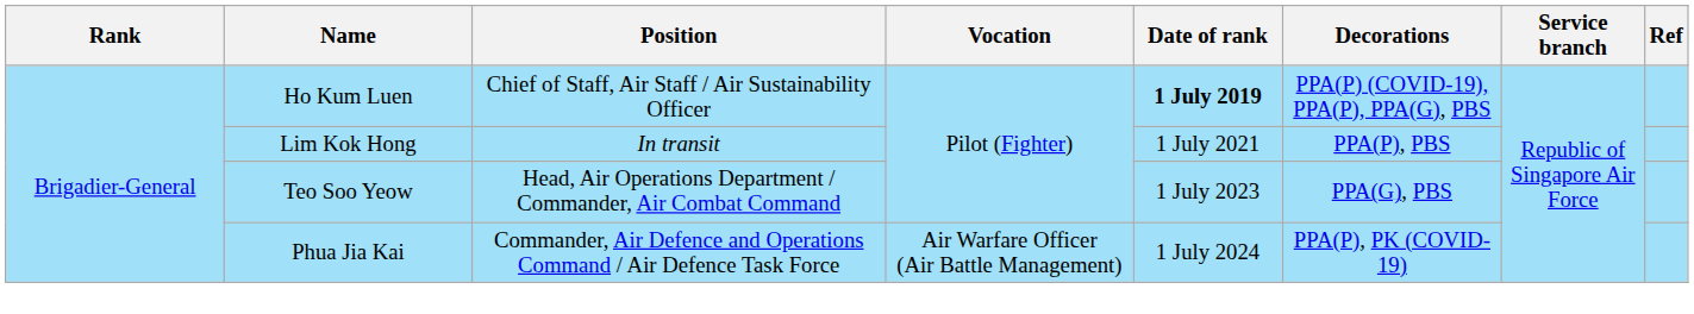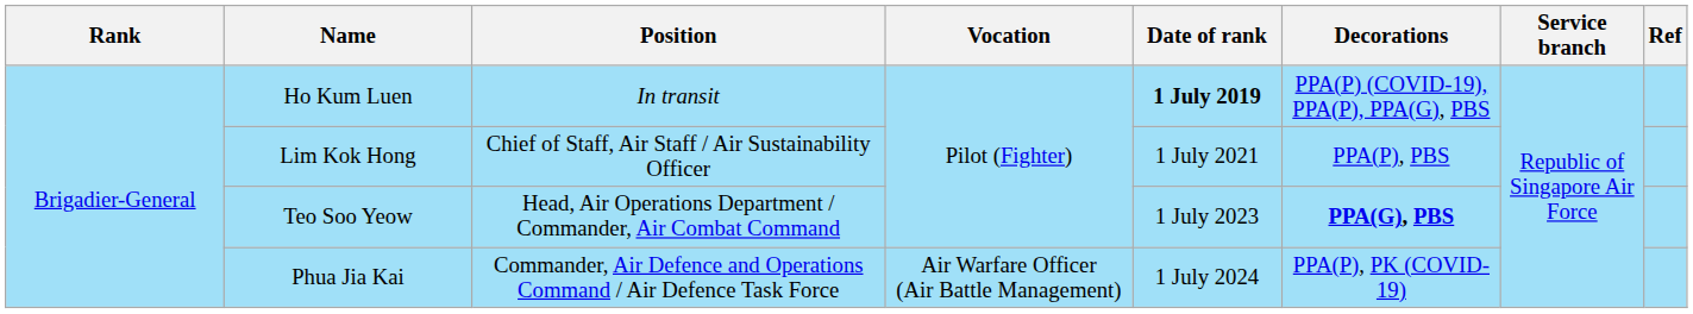 <table class="wikitable" style="text-align:center">
 <tr>
 <th width="150">Rank</th>
 <th width="170">Name</th>
 <th width="290">Position</th>
 <th width="170">Vocation</th>
 <th width="100">Date of rank</th>
 <th width="150">Decorations</th>
 <th width="95">Service branch</th>
 <th width="8">Ref</th>
 </tr>
 <tr style="background:#A0E0F8;">
 <td rowspan="4"><br><a href='#'>Brigadier-General</a></td>
 <td>Ho Kum Luen</td>
-<td>Chief of Staff, Air Staff / Air Sustainability Officer</td>
+<td><em>In transit</em></td>
 <td rowspan="3">Pilot (<a href='#'>Fighter</a>)</td>
 <td><strong>1 July 2019</strong></td>
 <td><a href='#'>PPA(P) (COVID-19), PPA(P), PPA(G)</a>, <a href='#'>PBS</a></td>
 <td rowspan="5"><a href='#'>Republic of Singapore Air Force</a></td>
 <td></td>
 </tr>
 <tr style="background:#A0E0F8;">
 <td>Lim Kok Hong</td>
-<td><em>In transit</em></td>
+<td>Chief of Staff, Air Staff / Air Sustainability Officer</td>
 <td>1 July 2021</td>
 <td><a href='#'>PPA(P)</a>, <a href='#'>PBS</a></td>
 <td></td>
 </tr>
 <tr style="background:#A0E0F8;">
 <td>Teo Soo Yeow</td>
 <td>Head, Air Operations Department / Commander, <a href='#'>Air Combat Command</a></td>
 <td>1 July 2023</td>
-<td><a href='#'>PPA(G)</a>, <a href='#'>PBS</a></td>
+<td><strong><a href='#'>PPA(G)</a>, <a href='#'>PBS</a></strong></td>
 <td></td>
 </tr>
 <tr style="background:#A0E0F8;">
 <td>Phua Jia Kai</td>
 <td>Commander, <a href='#'>Air Defence and Operations Command</a> / Air Defence Task Force</td>
 <td>Air Warfare Officer<br>(Air Battle Management)</td>
 <td>1 July 2024</td>
 <td><a href='#'>PPA(P)</a>, <a href='#'>PK (COVID-19)</a></td>
 <td></td>
 </tr>
 </table>
